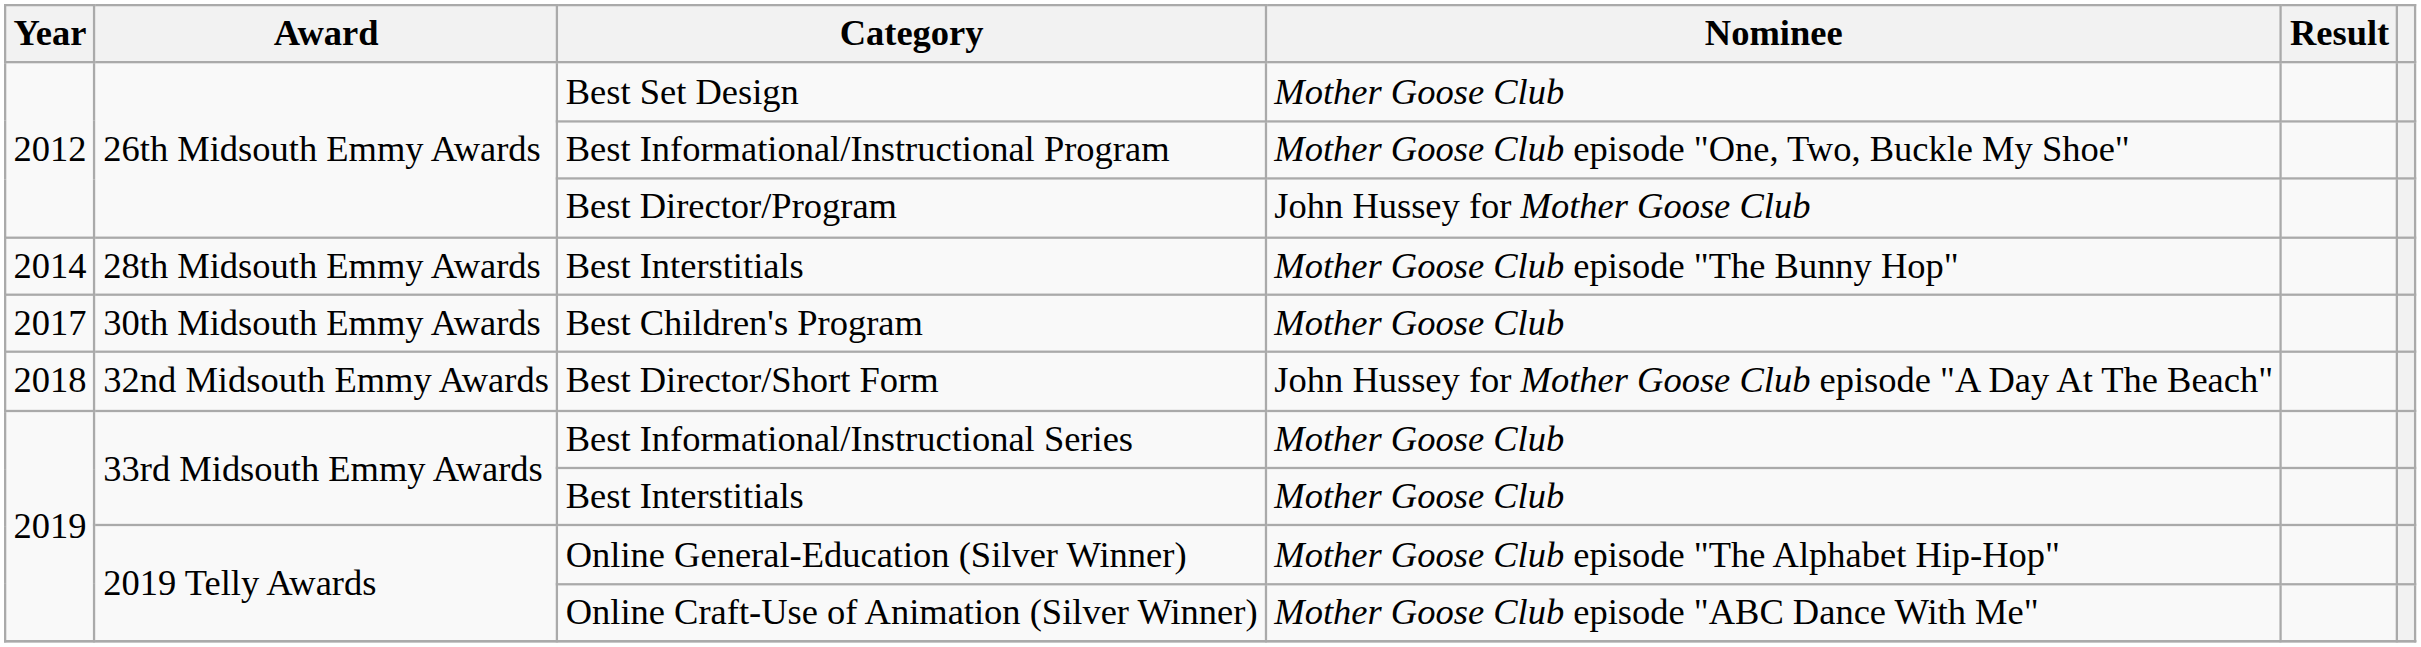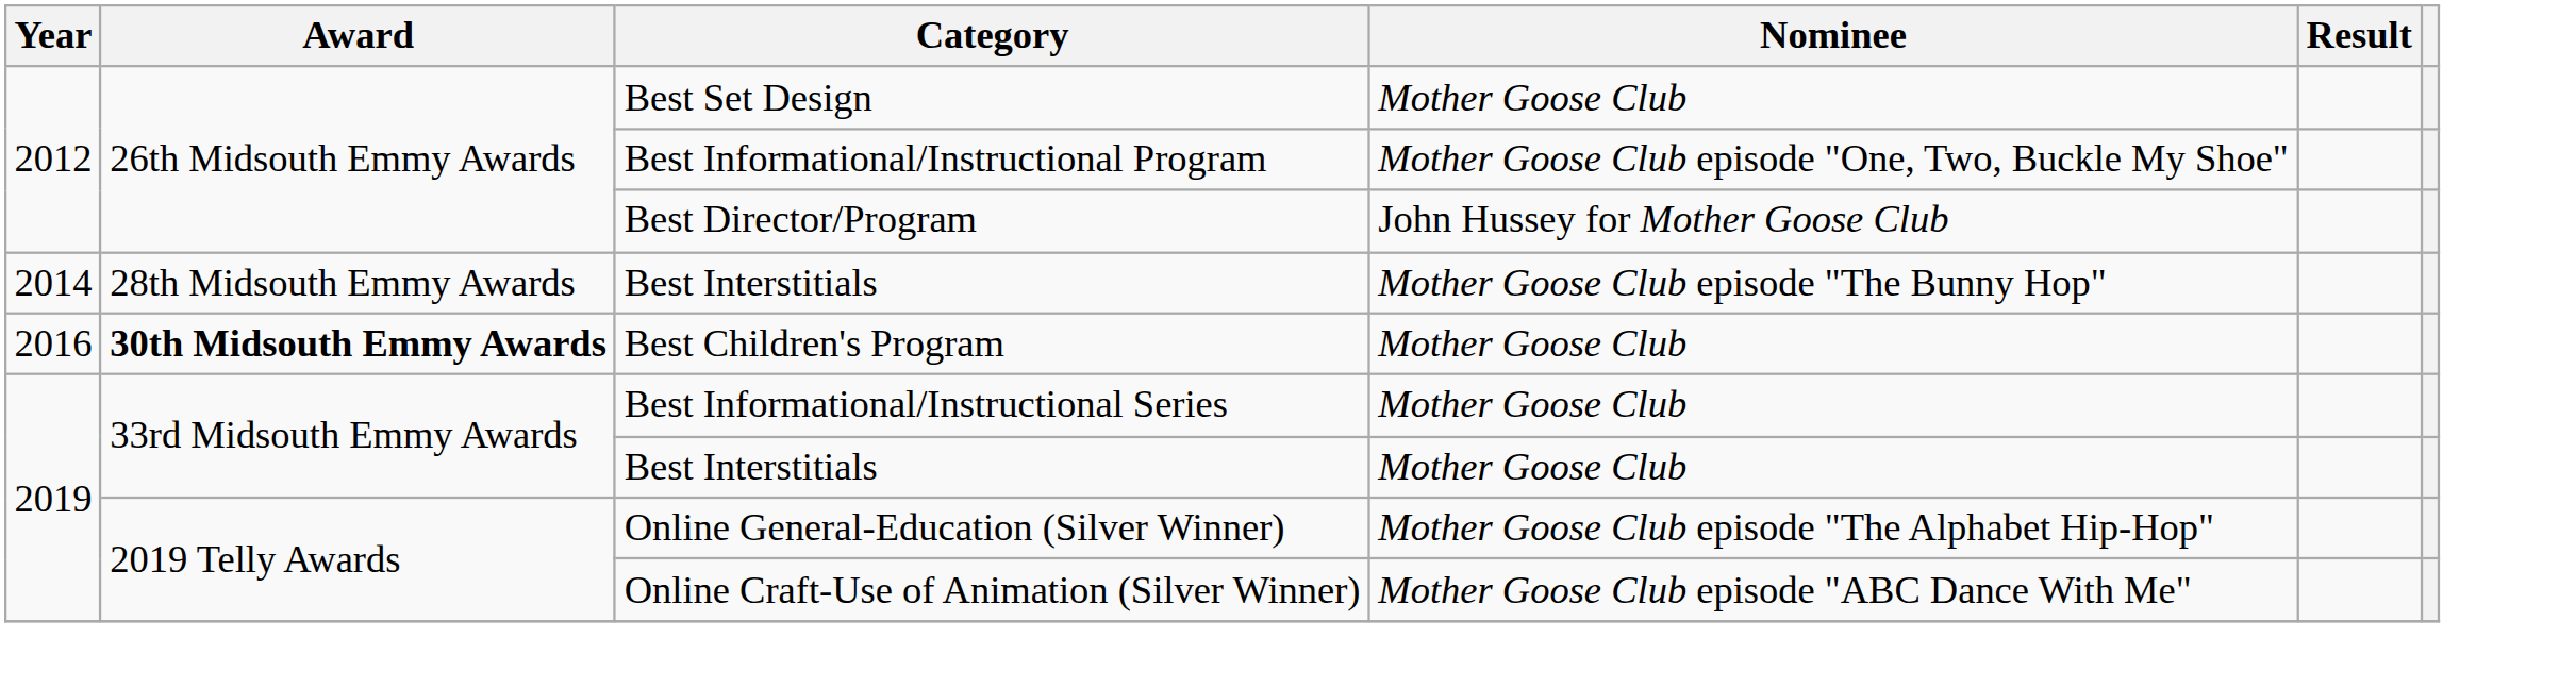 <table class="wikitable">
 <tr>
 <th>Year</th>
 <th>Award</th>
 <th>Category</th>
 <th>Nominee</th>
 <th>Result</th>
 <th></th>
 </tr>
 <tr>
 <td rowspan="3">2012</td>
 <td rowspan="3">26th Midsouth Emmy Awards</td>
 <td>Best Set Design</td>
 <td><em>Mother Goose Club</em></td>
 <td></td>
 <th align=center></th>
 </tr>
 <tr>
 <td>Best Informational/Instructional Program</td>
 <td><em>Mother Goose Club</em> episode "One, Two, Buckle My Shoe"</td>
 <td></td>
 <th align=center></th>
 </tr>
 <tr>
 <td>Best Director/Program</td>
 <td>John Hussey for <em>Mother Goose Club</em></td>
 <td></td>
 <th align=center></th>
 </tr>
 <tr>
 <td>2014</td>
 <td>28th Midsouth Emmy Awards</td>
 <td>Best Interstitials</td>
 <td><em>Mother Goose Club</em> episode "The Bunny Hop"</td>
 <td></td>
 <th align=center></th>
 </tr>
 <tr>
-<td>2017</td>
-<td>30th Midsouth Emmy Awards</td>
+<td>2016</td>
+<td><strong>30th Midsouth Emmy Awards</strong></td>
 <td>Best Children's Program</td>
 <td><em>Mother Goose Club</em></td>
-<td></td>
-<th align=center></th>
-</tr>
-<tr>
-<td>2018</td>
-<td>32nd Midsouth Emmy Awards</td>
-<td>Best Director/Short Form</td>
-<td>John Hussey for <em>Mother Goose Club</em> episode "A Day At The Beach"</td>
 <td></td>
 <th align=center></th>
 </tr>
 <tr>
 <td rowspan="4">2019</td>
 <td rowspan="2">33rd Midsouth Emmy Awards</td>
 <td>Best Informational/Instructional Series</td>
 <td><em>Mother Goose Club</em></td>
 <td></td>
 <th align=center></th>
 </tr>
 <tr>
 <td>Best Interstitials</td>
 <td><em>Mother Goose Club</em></td>
 <td></td>
 <th align=center></th>
 </tr>
 <tr>
 <td rowspan="2">2019 Telly Awards</td>
 <td>Online General-Education (Silver Winner)</td>
 <td><em>Mother Goose Club</em> episode "The Alphabet Hip-Hop"</td>
 <td></td>
 <th align=center></th>
 </tr>
 <tr>
 <td>Online Craft-Use of Animation (Silver Winner)</td>
 <td><em>Mother Goose Club</em> episode "ABC Dance With Me"</td>
 <td></td>
 <th align=center></th>
 </tr>
 <tr>
 </tr>
 </table>
